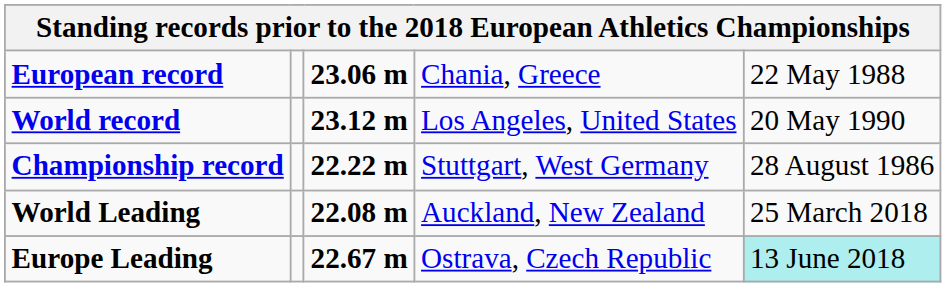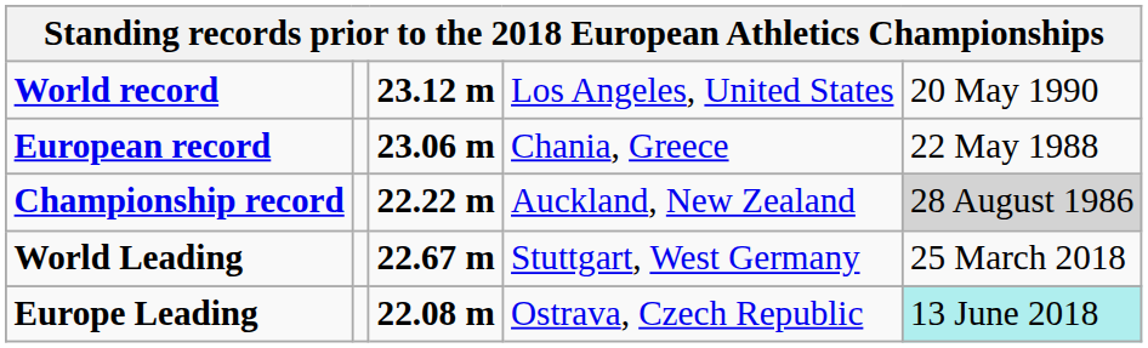 <table class="wikitable">
 <tr>
 <th colspan="5">Standing records prior to the 2018 European Athletics Championships</th>
+</tr>
+<tr>
+<td><strong><a href='#'>World record</a></strong></td>
+<td></td>
+<td><strong>23.12 m</strong></td>
+<td><a href='#'>Los Angeles</a>, <a href='#'>United States</a></td>
+<td>20 May 1990</td>
 </tr>
 <tr>
 <td><strong><a href='#'>European record</a></strong></td>
 <td></td>
 <td><strong>23.06 m</strong></td>
 <td><a href='#'>Chania</a>, <a href='#'>Greece</a></td>
 <td>22 May 1988</td>
 </tr>
 <tr>
-<td><strong><a href='#'>World record</a></strong></td>
-<td></td>
-<td><strong>23.12 m</strong></td>
-<td><a href='#'>Los Angeles</a>, <a href='#'>United States</a></td>
-<td>20 May 1990</td>
-</tr>
-<tr>
 <td><strong><a href='#'>Championship record</a></strong></td>
 <td></td>
 <td><strong>22.22 m</strong></td>
-<td><a href='#'>Stuttgart</a>, <a href='#'>West Germany</a></td>
-<td>28 August 1986</td>
+<td><a href='#'>Auckland</a>, <a href='#'>New Zealand</a></td>
+<td style="background: lightgrey;">28 August 1986</td>
 </tr>
 <tr>
 <td><strong>World Leading</strong></td>
 <td></td>
-<td><strong>22.08 m</strong></td>
-<td><a href='#'>Auckland</a>, <a href='#'>New Zealand</a></td>
+<td><strong>22.67 m</strong></td>
+<td><a href='#'>Stuttgart</a>, <a href='#'>West Germany</a></td>
 <td>25 March 2018</td>
 </tr>
 <tr>
 <td><strong>Europe Leading</strong></td>
 <td></td>
-<td><strong>22.67 m</strong></td>
+<td><strong>22.08 m</strong></td>
 <td><a href='#'>Ostrava</a>, <a href='#'>Czech Republic</a></td>
 <td style="background: paleturquoise;">13 June 2018</td>
 </tr>
 </table>
